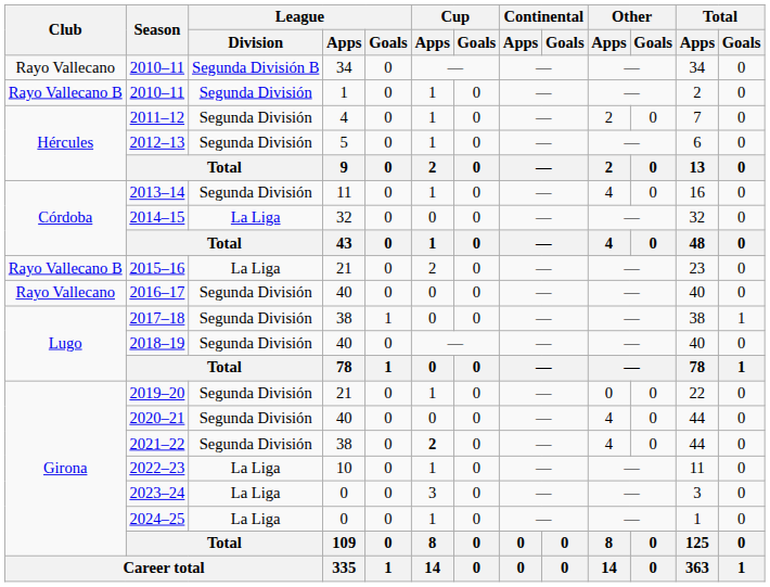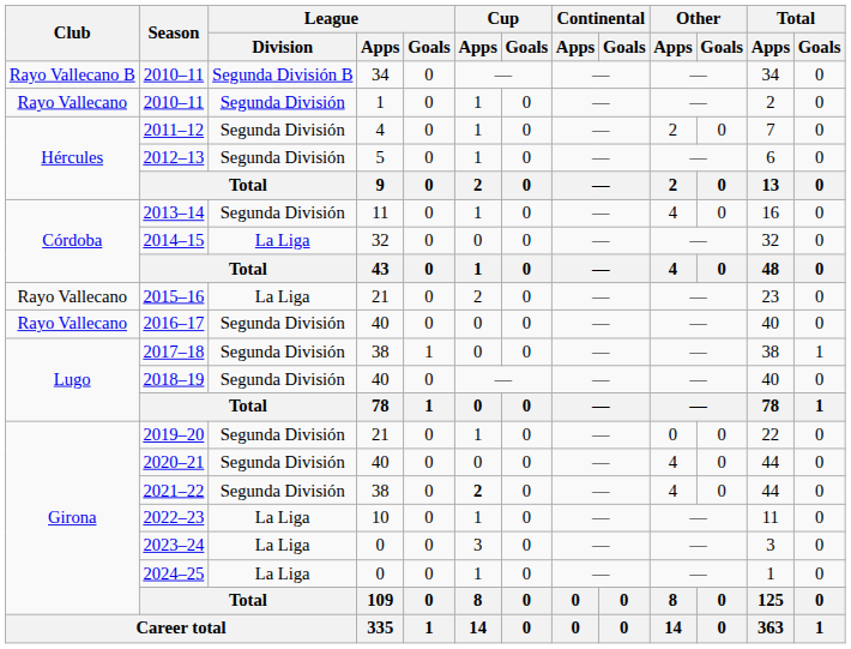 <table class=wikitable style=text-align:center>
 <tr>
 <th rowspan="2">Club</th>
 <th rowspan="2">Season</th>
 <th colspan="3">League</th>
 <th colspan="2">Cup</th>
 <th colspan="2">Continental</th>
 <th colspan="2">Other</th>
 <th colspan="2">Total</th>
 </tr>
 <tr>
 <th>Division</th>
 <th>Apps</th>
 <th>Goals</th>
 <th>Apps</th>
 <th>Goals</th>
 <th>Apps</th>
 <th>Goals</th>
 <th>Apps</th>
 <th>Goals</th>
 <th>Apps</th>
 <th>Goals</th>
 </tr>
 <tr>
-<td>Rayo Vallecano</td>
+<td><a href='#'>Rayo Vallecano B</a></td>
 <td><a href='#'>2010–11</a></td>
 <td><a href='#'>Segunda División B</a></td>
 <td>34</td>
 <td>0</td>
 <td colspan="2">—</td>
 <td colspan="2">—</td>
 <td colspan="2">—</td>
 <td>34</td>
 <td>0</td>
 </tr>
 <tr>
-<td><a href='#'>Rayo Vallecano B</a></td>
+<td><a href='#'>Rayo Vallecano</a></td>
 <td><a href='#'>2010–11</a></td>
 <td><a href='#'>Segunda División</a></td>
 <td>1</td>
 <td>0</td>
 <td>1</td>
 <td>0</td>
 <td colspan="2">—</td>
 <td colspan="2">—</td>
 <td>2</td>
 <td>0</td>
 </tr>
 <tr>
 <td rowspan="3"><a href='#'>Hércules</a></td>
 <td><a href='#'>2011–12</a></td>
 <td>Segunda División</td>
 <td>4</td>
 <td>0</td>
 <td>1</td>
 <td>0</td>
 <td colspan="2">—</td>
 <td>2</td>
 <td>0</td>
 <td>7</td>
 <td>0</td>
 </tr>
 <tr>
 <td><a href='#'>2012–13</a></td>
 <td>Segunda División</td>
 <td>5</td>
 <td>0</td>
 <td>1</td>
 <td>0</td>
 <td colspan="2">—</td>
 <td colspan="2">—</td>
 <td>6</td>
 <td>0</td>
 </tr>
 <tr>
 <th colspan="2">Total</th>
 <th>9</th>
 <th>0</th>
 <th>2</th>
 <th>0</th>
 <th colspan="2">—</th>
 <th>2</th>
 <th>0</th>
 <th>13</th>
 <th>0</th>
 </tr>
 <tr>
 <td rowspan="3"><a href='#'>Córdoba</a></td>
 <td><a href='#'>2013–14</a></td>
 <td>Segunda División</td>
 <td>11</td>
 <td>0</td>
 <td>1</td>
 <td>0</td>
 <td colspan="2">—</td>
 <td>4</td>
 <td>0</td>
 <td>16</td>
 <td>0</td>
 </tr>
 <tr>
 <td><a href='#'>2014–15</a></td>
 <td><a href='#'>La Liga</a></td>
 <td>32</td>
 <td>0</td>
 <td>0</td>
 <td>0</td>
 <td colspan="2">—</td>
 <td colspan="2">—</td>
 <td>32</td>
 <td>0</td>
 </tr>
 <tr>
 <th colspan="2">Total</th>
 <th>43</th>
 <th>0</th>
 <th>1</th>
 <th>0</th>
 <th colspan="2">—</th>
 <th>4</th>
 <th>0</th>
 <th>48</th>
 <th>0</th>
 </tr>
 <tr>
-<td><a href='#'>Rayo Vallecano B</a></td>
+<td>Rayo Vallecano</td>
 <td><a href='#'>2015–16</a></td>
 <td>La Liga</td>
 <td>21</td>
 <td>0</td>
 <td>2</td>
 <td>0</td>
 <td colspan="2">—</td>
 <td colspan="2">—</td>
 <td>23</td>
 <td>0</td>
 </tr>
 <tr>
 <td><a href='#'>Rayo Vallecano</a></td>
 <td><a href='#'>2016–17</a></td>
 <td>Segunda División</td>
 <td>40</td>
 <td>0</td>
 <td>0</td>
 <td>0</td>
 <td colspan="2">—</td>
 <td colspan="2">—</td>
 <td>40</td>
 <td>0</td>
 </tr>
 <tr>
 <td rowspan="3"><a href='#'>Lugo</a></td>
 <td><a href='#'>2017–18</a></td>
 <td>Segunda División</td>
 <td>38</td>
 <td>1</td>
 <td>0</td>
 <td>0</td>
 <td colspan="2">—</td>
 <td colspan="2">—</td>
 <td>38</td>
 <td>1</td>
 </tr>
 <tr>
 <td><a href='#'>2018–19</a></td>
 <td>Segunda División</td>
 <td>40</td>
 <td>0</td>
 <td colspan="2">—</td>
 <td colspan="2">—</td>
 <td colspan="2">—</td>
 <td>40</td>
 <td>0</td>
 </tr>
 <tr>
 <th colspan="2">Total</th>
 <th>78</th>
 <th>1</th>
 <th>0</th>
 <th>0</th>
 <th colspan="2">—</th>
 <th colspan="2">—</th>
 <th>78</th>
 <th>1</th>
 </tr>
 <tr>
 <td rowspan="7"><a href='#'>Girona</a></td>
 <td><a href='#'>2019–20</a></td>
 <td>Segunda División</td>
 <td>21</td>
 <td>0</td>
 <td>1</td>
 <td>0</td>
 <td colspan="2">—</td>
 <td>0</td>
 <td>0</td>
 <td>22</td>
 <td>0</td>
 </tr>
 <tr>
 <td><a href='#'>2020–21</a></td>
 <td>Segunda División</td>
 <td>40</td>
 <td>0</td>
 <td>0</td>
 <td>0</td>
 <td colspan="2">—</td>
 <td>4</td>
 <td>0</td>
 <td>44</td>
 <td>0</td>
 </tr>
 <tr>
 <td><a href='#'>2021–22</a></td>
 <td>Segunda División</td>
 <td>38</td>
 <td>0</td>
 <td><strong>2</strong></td>
 <td>0</td>
 <td colspan="2">—</td>
 <td>4</td>
 <td>0</td>
 <td>44</td>
 <td>0</td>
 </tr>
 <tr>
 <td><a href='#'>2022–23</a></td>
 <td>La Liga</td>
 <td>10</td>
 <td>0</td>
 <td>1</td>
 <td>0</td>
 <td colspan="2">—</td>
 <td colspan="2">—</td>
 <td>11</td>
 <td>0</td>
 </tr>
 <tr>
 <td><a href='#'>2023–24</a></td>
 <td>La Liga</td>
 <td>0</td>
 <td>0</td>
 <td>3</td>
 <td>0</td>
 <td colspan="2">—</td>
 <td colspan="2">—</td>
 <td>3</td>
 <td>0</td>
 </tr>
 <tr>
 <td><a href='#'>2024–25</a></td>
 <td>La Liga</td>
 <td>0</td>
 <td>0</td>
 <td>1</td>
 <td>0</td>
 <td colspan="2">—</td>
 <td colspan="2">—</td>
 <td>1</td>
 <td>0</td>
 </tr>
 <tr>
 <th colspan="2">Total</th>
 <th>109</th>
 <th>0</th>
 <th>8</th>
 <th>0</th>
 <th>0</th>
 <th>0</th>
 <th>8</th>
 <th>0</th>
 <th>125</th>
 <th>0</th>
 </tr>
 <tr>
 <th colspan="3">Career total</th>
 <th>335</th>
 <th>1</th>
 <th>14</th>
 <th>0</th>
 <th>0</th>
 <th>0</th>
 <th>14</th>
 <th>0</th>
 <th>363</th>
 <th>1</th>
 </tr>
 </table>
